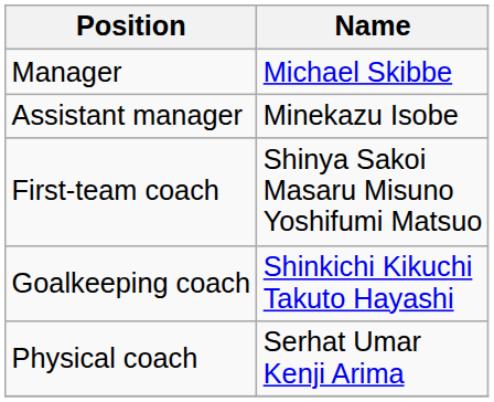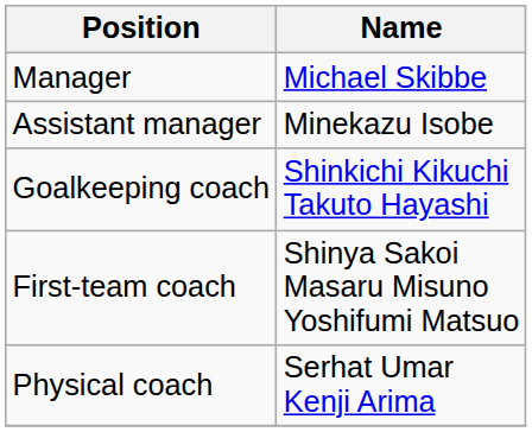 <table class="wikitable">
 <tr>
 <th>Position</th>
 <th>Name</th>
 </tr>
 <tr>
 <td>Manager</td>
 <td> <a href='#'>Michael Skibbe</a></td>
 </tr>
 <tr>
 <td>Assistant manager</td>
 <td> Minekazu Isobe</td>
 </tr>
 <tr>
+<td>Goalkeeping coach</td>
+<td> <a href='#'>Shinkichi Kikuchi</a><br> <a href='#'>Takuto Hayashi</a></td>
+</tr>
+<tr>
 <td>First-team coach</td>
 <td> Shinya Sakoi<br> Masaru Misuno<br> Yoshifumi Matsuo</td>
-</tr>
-<tr>
-<td>Goalkeeping coach</td>
-<td> <a href='#'>Shinkichi Kikuchi</a><br> <a href='#'>Takuto Hayashi</a></td>
 </tr>
 <tr>
 <td>Physical coach</td>
 <td>  Serhat Umar<br> <a href='#'>Kenji Arima</a></td>
 </tr>
 <tr>
 </tr>
 </table>
